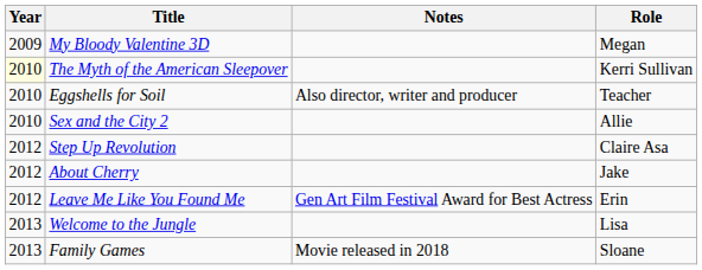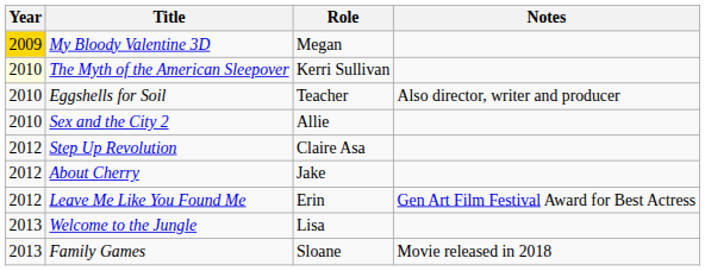 <table class="wikitable sortable">
 <tr>
 <th>Year</th>
 <th>Title</th>
+<th>Role</th>
 <th>Notes</th>
-<th>Role</th>
 </tr>
 <tr>
-<td>2009</td>
+<td style="background: gold;">2009</td>
 <td><em><a href='#'>My Bloody Valentine 3D</a></em></td>
+<td>Megan</td>
 <td></td>
-<td>Megan</td>
 </tr>
 <tr>
 <td style="background: lightyellow;">2010</td>
 <td><em><a href='#'>The Myth of the American Sleepover</a></em></td>
+<td>Kerri Sullivan</td>
 <td></td>
-<td>Kerri Sullivan</td>
 </tr>
 <tr>
 <td>2010</td>
 <td><em>Eggshells for Soil</em></td>
+<td>Teacher</td>
 <td>Also director, writer and producer</td>
-<td>Teacher</td>
 </tr>
 <tr>
 <td>2010</td>
 <td><em><a href='#'>Sex and the City 2</a></em></td>
+<td>Allie</td>
 <td></td>
-<td>Allie</td>
 </tr>
 <tr>
 <td>2012</td>
 <td><em><a href='#'>Step Up Revolution</a></em></td>
+<td>Claire Asa</td>
 <td></td>
-<td>Claire Asa</td>
 </tr>
 <tr>
 <td>2012</td>
 <td><em><a href='#'>About Cherry</a></em></td>
+<td>Jake</td>
 <td></td>
-<td>Jake</td>
 </tr>
 <tr>
 <td>2012</td>
 <td><em><a href='#'>Leave Me Like You Found Me</a></em></td>
+<td>Erin</td>
 <td><a href='#'>Gen Art Film Festival</a> Award for Best Actress</td>
-<td>Erin</td>
 </tr>
 <tr>
 <td>2013</td>
 <td><em><a href='#'>Welcome to the Jungle</a></em></td>
+<td>Lisa</td>
 <td></td>
-<td>Lisa</td>
 </tr>
 <tr>
 <td>2013</td>
 <td><em>Family Games</em></td>
+<td>Sloane</td>
 <td>Movie released in 2018</td>
-<td>Sloane</td>
 </tr>
 </table>
